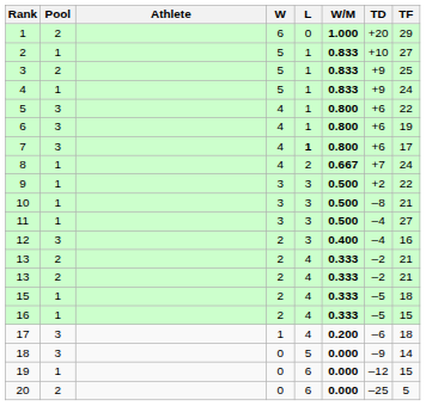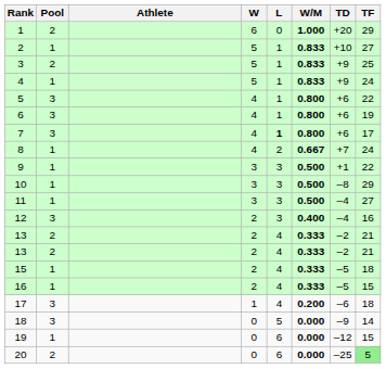 <table class=wikitable style="text-align:center">
 <tr>
 <th width=40>Rank</th>
 <th width=40>Pool</th>
 <th width=250>Athlete</th>
 <th width=30>W</th>
 <th width=30>L</th>
 <th width=50>W/M</th>
 <th width=30>TD</th>
 <th width=30>TF</th>
 </tr>
 <tr bgcolor="ccffcc">
 <td>1</td>
 <td>2</td>
 <td align=left></td>
 <td>6</td>
 <td>0</td>
 <td><strong>1.000</strong></td>
 <td>+20</td>
 <td>29</td>
 </tr>
 <tr bgcolor="ccffcc">
 <td>2</td>
 <td>1</td>
 <td align=left></td>
 <td>5</td>
 <td>1</td>
 <td><strong>0.833</strong></td>
 <td>+10</td>
 <td>27</td>
 </tr>
 <tr bgcolor="ccffcc">
 <td>3</td>
 <td>2</td>
 <td align=left></td>
 <td>5</td>
 <td>1</td>
 <td><strong>0.833</strong></td>
 <td>+9</td>
 <td>25</td>
 </tr>
 <tr bgcolor="ccffcc">
 <td>4</td>
 <td>1</td>
 <td align=left></td>
 <td>5</td>
 <td>1</td>
 <td><strong>0.833</strong></td>
 <td>+9</td>
 <td>24</td>
 </tr>
 <tr bgcolor="ccffcc">
 <td>5</td>
 <td>3</td>
 <td align=left></td>
 <td>4</td>
 <td>1</td>
 <td><strong>0.800</strong></td>
 <td>+6</td>
 <td>22</td>
 </tr>
 <tr bgcolor="ccffcc">
 <td>6</td>
 <td>3</td>
 <td align=left></td>
 <td>4</td>
 <td>1</td>
 <td><strong>0.800</strong></td>
 <td>+6</td>
 <td>19</td>
 </tr>
 <tr bgcolor="ccffcc">
 <td>7</td>
 <td>3</td>
 <td align=left></td>
 <td>4</td>
 <td><strong>1</strong></td>
 <td><strong>0.800</strong></td>
 <td>+6</td>
 <td>17</td>
 </tr>
 <tr bgcolor="ccffcc">
 <td>8</td>
 <td>1</td>
 <td align=left></td>
 <td>4</td>
 <td>2</td>
 <td><strong>0.667</strong></td>
 <td>+7</td>
 <td>24</td>
 </tr>
 <tr bgcolor="ccffcc">
 <td>9</td>
 <td>1</td>
 <td align=left></td>
 <td>3</td>
 <td>3</td>
 <td><strong>0.500</strong></td>
-<td>+2</td>
+<td>+1</td>
 <td>22</td>
 </tr>
 <tr bgcolor="ccffcc">
 <td>10</td>
 <td>1</td>
 <td align=left></td>
 <td>3</td>
 <td>3</td>
 <td><strong>0.500</strong></td>
 <td>–8</td>
-<td>21</td>
+<td>29</td>
 </tr>
 <tr bgcolor="ccffcc">
 <td>11</td>
 <td>1</td>
 <td align=left></td>
 <td>3</td>
 <td>3</td>
 <td><strong>0.500</strong></td>
 <td>–4</td>
 <td>27</td>
 </tr>
 <tr bgcolor="ccffcc">
 <td>12</td>
 <td>3</td>
 <td align=left></td>
 <td>2</td>
 <td>3</td>
 <td><strong>0.400</strong></td>
 <td>–4</td>
 <td>16</td>
 </tr>
 <tr bgcolor="ccffcc">
 <td>13</td>
 <td>2</td>
 <td align=left></td>
 <td>2</td>
 <td>4</td>
 <td><strong>0.333</strong></td>
 <td>–2</td>
 <td>21</td>
 </tr>
 <tr bgcolor="ccffcc">
 <td>13</td>
 <td>2</td>
 <td align=left></td>
 <td>2</td>
 <td>4</td>
 <td><strong>0.333</strong></td>
 <td>–2</td>
 <td>21</td>
 </tr>
 <tr bgcolor="ccffcc">
 <td>15</td>
 <td>1</td>
 <td align=left></td>
 <td>2</td>
 <td>4</td>
 <td><strong>0.333</strong></td>
 <td>–5</td>
 <td>18</td>
 </tr>
 <tr bgcolor="ccffcc">
 <td>16</td>
 <td>1</td>
 <td align=left></td>
 <td>2</td>
 <td>4</td>
 <td><strong>0.333</strong></td>
 <td>–5</td>
 <td>15</td>
 </tr>
 <tr>
 <td>17</td>
 <td>3</td>
 <td align=left></td>
 <td>1</td>
 <td>4</td>
 <td><strong>0.200</strong></td>
 <td>–6</td>
 <td>18</td>
 </tr>
 <tr>
 <td>18</td>
 <td>3</td>
 <td align=left></td>
 <td>0</td>
 <td>5</td>
 <td><strong>0.000</strong></td>
 <td>–9</td>
 <td>14</td>
 </tr>
 <tr>
 <td>19</td>
 <td>1</td>
 <td align=left></td>
 <td>0</td>
 <td>6</td>
 <td><strong>0.000</strong></td>
 <td>–12</td>
 <td>15</td>
 </tr>
 <tr>
 <td>20</td>
 <td>2</td>
 <td align=left></td>
 <td>0</td>
 <td>6</td>
 <td><strong>0.000</strong></td>
 <td>–25</td>
-<td>5</td>
+<td style="background: lightgreen;">5</td>
 </tr>
 </table>
